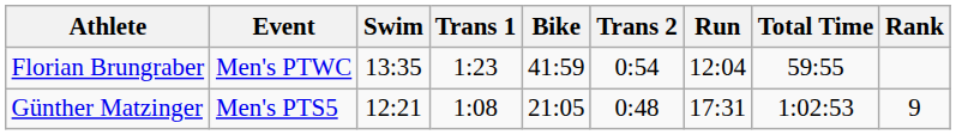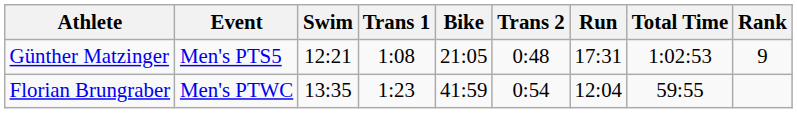 <table class="wikitable" style="font-size:90%">
 <tr>
 <th>Athlete</th>
 <th>Event</th>
 <th>Swim</th>
 <th>Trans 1</th>
 <th>Bike</th>
 <th>Trans 2</th>
 <th>Run</th>
 <th>Total Time</th>
 <th>Rank</th>
 </tr>
 <tr align=center>
+<td align=left><a href='#'>Günther Matzinger</a></td>
+<td align=left><a href='#'>Men's PTS5</a></td>
+<td>12:21</td>
+<td>1:08</td>
+<td>21:05</td>
+<td>0:48</td>
+<td>17:31</td>
+<td>1:02:53</td>
+<td>9</td>
+</tr>
+<tr align=center>
 <td align=left><a href='#'>Florian Brungraber</a></td>
 <td align=left><a href='#'>Men's PTWC</a></td>
 <td>13:35</td>
 <td>1:23</td>
 <td>41:59</td>
 <td>0:54</td>
 <td>12:04</td>
 <td>59:55</td>
 <td></td>
 </tr>
-<tr align=center>
-<td align=left><a href='#'>Günther Matzinger</a></td>
-<td align=left><a href='#'>Men's PTS5</a></td>
-<td>12:21</td>
-<td>1:08</td>
-<td>21:05</td>
-<td>0:48</td>
-<td>17:31</td>
-<td>1:02:53</td>
-<td>9</td>
-</tr>
 </table>
